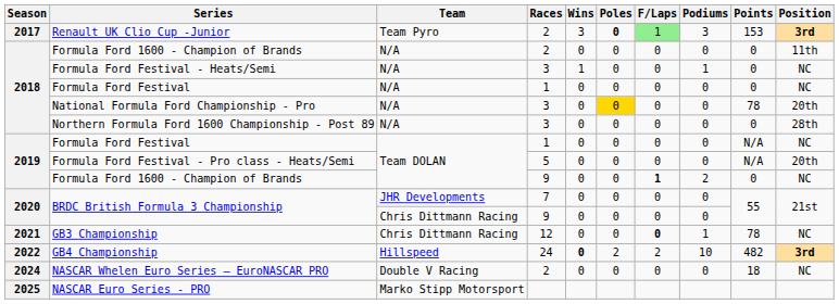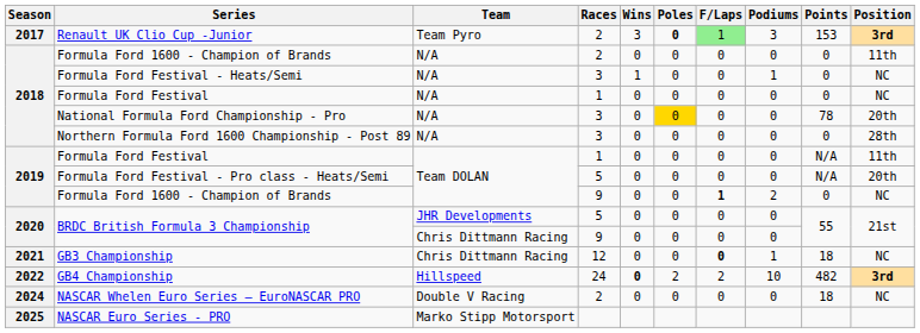 <table class="wikitable" style="font-size: 90%; text-align:center">
 <tr>
 <th>Season</th>
 <th>Series</th>
 <th>Team</th>
 <th>Races</th>
 <th>Wins</th>
 <th>Poles</th>
 <th>F/Laps</th>
 <th>Podiums</th>
 <th>Points</th>
 <th>Position</th>
 </tr>
 <tr>
 <th>2017</th>
 <td align="left"><a href='#'>Renault UK Clio Cup -Junior</a></td>
 <td align="left">Team Pyro</td>
 <td>2</td>
 <td>3</td>
 <td><strong>0</strong></td>
 <td style="background: lightgreen;">1</td>
 <td>3</td>
 <td>153</td>
 <td style="background:#FFDF9F;"><strong>3rd</strong></td>
 </tr>
 <tr>
 <th rowspan="5">2018</th>
 <td align="left">Formula Ford 1600 - Champion of Brands</td>
 <td align="left">N/A</td>
 <td>2</td>
 <td>0</td>
 <td>0</td>
 <td>0</td>
 <td>0</td>
 <td>0</td>
 <td>11th</td>
 </tr>
 <tr>
 <td align="left">Formula Ford Festival - Heats/Semi</td>
 <td align="left">N/A</td>
 <td>3</td>
 <td>1</td>
 <td>0</td>
 <td>0</td>
 <td>1</td>
 <td>0</td>
 <td>NC</td>
 </tr>
 <tr>
 <td align="left">Formula Ford Festival</td>
 <td align="left">N/A</td>
 <td>1</td>
 <td>0</td>
 <td>0</td>
 <td>0</td>
 <td>0</td>
 <td>0</td>
 <td>NC</td>
 </tr>
 <tr>
 <td align="left">National Formula Ford Championship - Pro</td>
 <td align="left">N/A</td>
 <td>3</td>
 <td>0</td>
 <td style="background: gold;">0</td>
 <td>0</td>
 <td>0</td>
 <td>78</td>
 <td>20th</td>
 </tr>
 <tr>
 <td align="left">Northern Formula Ford 1600 Championship - Post 89</td>
 <td align="left">N/A</td>
 <td>3</td>
 <td>0</td>
 <td>0</td>
 <td>0</td>
 <td>0</td>
 <td>0</td>
 <td>28th</td>
 </tr>
 <tr>
 <th rowspan="3">2019</th>
 <td align="left">Formula Ford Festival</td>
 <td rowspan="3"  align="left">Team DOLAN</td>
 <td>1</td>
 <td>0</td>
 <td>0</td>
 <td>0</td>
 <td>0</td>
 <td>N/A</td>
-<td>NC</td>
+<td>11th</td>
 </tr>
 <tr>
 <td align="left">Formula Ford Festival - Pro class - Heats/Semi</td>
 <td>5</td>
 <td>0</td>
 <td>0</td>
 <td>0</td>
 <td>0</td>
 <td>N/A</td>
 <td>20th</td>
 </tr>
 <tr>
 <td align="left">Formula Ford 1600 - Champion of Brands</td>
 <td>9</td>
 <td>0</td>
 <td>0</td>
 <td><strong>1</strong></td>
 <td>2</td>
 <td>0</td>
 <td>NC</td>
 </tr>
 <tr>
 <th rowspan="2">2020</th>
 <td rowspan="2" align=left><a href='#'>BRDC British Formula 3 Championship</a></td>
 <td align=left><a href='#'>JHR Developments</a></td>
-<td>7</td>
+<td>5</td>
 <td>0</td>
 <td>0</td>
 <td>0</td>
 <td>0</td>
 <td rowspan="2">55</td>
 <td rowspan="2">21st</td>
 </tr>
 <tr>
 <td align="left">Chris Dittmann Racing</td>
 <td>9</td>
 <td>0</td>
 <td>0</td>
 <td>0</td>
 <td>0</td>
 </tr>
 <tr>
 <th>2021</th>
 <td align="left"><a href='#'>GB3 Championship</a></td>
 <td align="left">Chris Dittmann Racing</td>
 <td>12</td>
 <td>0</td>
 <td>0</td>
 <td><strong>0</strong></td>
 <td>1</td>
-<td>78</td>
+<td>18</td>
 <td>NC</td>
 </tr>
 <tr>
 <th>2022</th>
 <td align=left><a href='#'>GB4 Championship</a></td>
 <td align=left><a href='#'>Hillspeed</a></td>
 <td>24</td>
 <td><strong>0</strong></td>
 <td>2</td>
 <td>2</td>
 <td>10</td>
 <td>482</td>
 <td bgcolor="#FFDF9F"><strong>3rd</strong></td>
 </tr>
 <tr>
 <th>2024</th>
 <td align=left><a href='#'>NASCAR Whelen Euro Series – EuroNASCAR PRO</a></td>
 <td align=left>Double V Racing</td>
 <td>2</td>
 <td>0</td>
 <td>0</td>
 <td>0</td>
 <td>0</td>
 <td>18</td>
 <td>NC</td>
 </tr>
 <tr>
 <th>2025</th>
 <td align=left><a href='#'>NASCAR Euro Series - PRO</a></td>
 <td align=left>Marko Stipp Motorsport</td>
 <td></td>
 <td></td>
 <td></td>
 <td></td>
 <td></td>
 <td></td>
 <td></td>
 </tr>
 </table>
